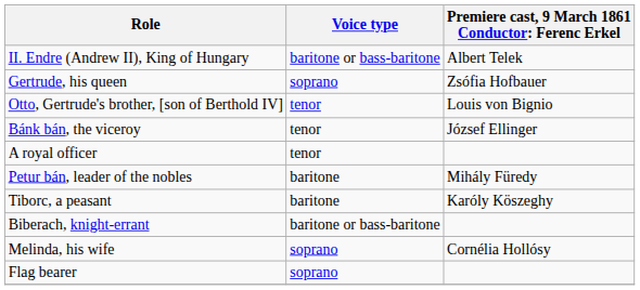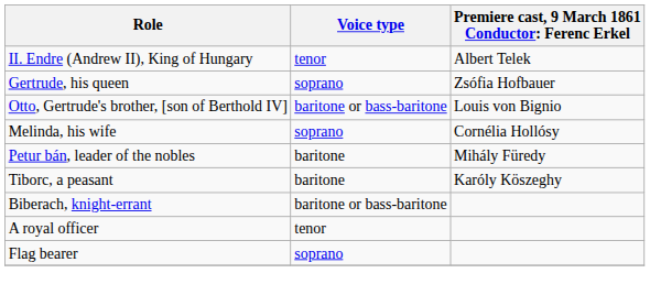 <table class="wikitable">
 <tr>
 <th>Role</th>
 <th><a href='#'>Voice type</a></th>
 <th>Premiere cast, 9 March 1861<br><a href='#'>Conductor</a>: Ferenc Erkel</th>
 </tr>
 <tr>
 <td><a href='#'>II. Endre</a> (Andrew II), King of Hungary</td>
-<td><a href='#'>baritone</a> or <a href='#'>bass-baritone</a></td>
+<td><a href='#'>tenor</a></td>
 <td>Albert Telek</td>
 </tr>
 <tr>
 <td><a href='#'>Gertrude</a>, his queen</td>
 <td><a href='#'>soprano</a></td>
 <td>Zsófia Hofbauer</td>
 </tr>
 <tr>
 <td><a href='#'>Otto</a>, Gertrude's brother, [son of Berthold IV]</td>
-<td><a href='#'>tenor</a></td>
+<td><a href='#'>baritone</a> or <a href='#'>bass-baritone</a></td>
 <td>Louis von Bignio</td>
 </tr>
 <tr>
-<td><a href='#'>Bánk bán</a>, the viceroy</td>
-<td>tenor</td>
-<td>József Ellinger</td>
-</tr>
-<tr>
-<td>A royal officer</td>
-<td>tenor</td>
-<td></td>
+<td>Melinda, his wife</td>
+<td><a href='#'>soprano</a></td>
+<td>Cornélia Hollósy</td>
 </tr>
 <tr>
 <td><a href='#'>Petur bán</a>, leader of the nobles</td>
 <td>baritone</td>
 <td>Mihály Füredy</td>
 </tr>
 <tr>
 <td>Tiborc, a peasant</td>
 <td>baritone</td>
 <td>Karóly Köszeghy</td>
 </tr>
 <tr>
 <td>Biberach, <a href='#'>knight-errant</a></td>
 <td>baritone or bass-baritone</td>
 <td></td>
 </tr>
 <tr>
-<td>Melinda, his wife</td>
-<td><a href='#'>soprano</a></td>
-<td>Cornélia Hollósy</td>
+<td>A royal officer</td>
+<td>tenor</td>
+<td></td>
 </tr>
 <tr>
 <td>Flag bearer</td>
 <td><a href='#'>soprano</a></td>
 <td></td>
 </tr>
 <tr>
 </tr>
 </table>
